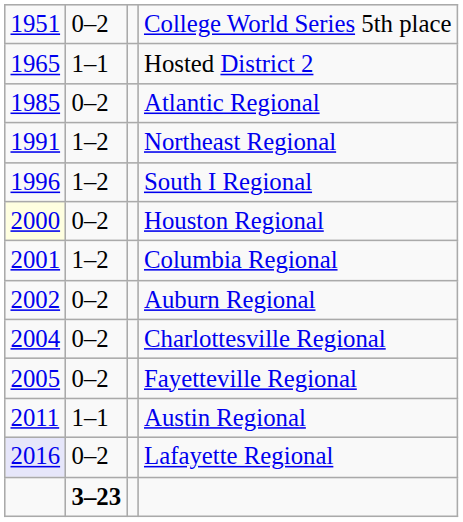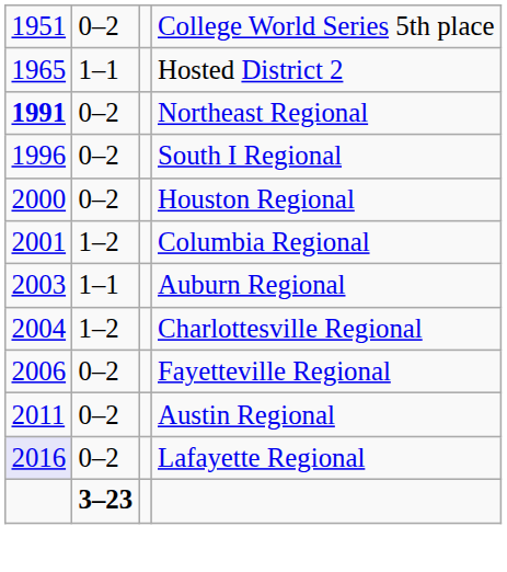 <table class="wikitable">
 <tr>
 <td><a href='#'>1951</a></td>
 <td>0–2</td>
 <td></td>
 <td><a href='#'>College World Series</a> 5th place</td>
 </tr>
 <tr>
 <td><a href='#'>1965</a></td>
 <td>1–1</td>
 <td></td>
 <td>Hosted <a href='#'>District 2</a></td>
 </tr>
 <tr>
-<td><a href='#'>1985</a></td>
+<td><strong><a href='#'>1991</a></strong></td>
 <td>0–2</td>
-<td></td>
-<td><a href='#'>Atlantic Regional</a></td>
-</tr>
-<tr>
-<td><a href='#'>1991</a></td>
-<td>1–2</td>
 <td></td>
 <td><a href='#'>Northeast Regional</a></td>
 </tr>
 <tr>
 <td><a href='#'>1996</a></td>
-<td>1–2</td>
+<td>0–2</td>
 <td></td>
 <td><a href='#'>South I Regional</a></td>
 </tr>
 <tr>
-<td style="background: lightyellow;"><a href='#'>2000</a></td>
+<td><a href='#'>2000</a></td>
 <td>0–2</td>
 <td></td>
 <td><a href='#'>Houston Regional</a></td>
 </tr>
 <tr>
 <td><a href='#'>2001</a></td>
 <td>1–2</td>
 <td></td>
 <td><a href='#'>Columbia Regional</a></td>
 </tr>
 <tr>
-<td><a href='#'>2002</a></td>
-<td>0–2</td>
+<td><a href='#'>2003</a></td>
+<td>1–1</td>
 <td></td>
 <td><a href='#'>Auburn Regional</a></td>
 </tr>
 <tr>
 <td><a href='#'>2004</a></td>
-<td>0–2</td>
+<td>1–2</td>
 <td></td>
 <td><a href='#'>Charlottesville Regional</a></td>
 </tr>
 <tr>
-<td><a href='#'>2005</a></td>
+<td><a href='#'>2006</a></td>
 <td>0–2</td>
 <td></td>
 <td><a href='#'>Fayetteville Regional</a></td>
 </tr>
 <tr>
 <td><a href='#'>2011</a></td>
-<td>1–1</td>
+<td>0–2</td>
 <td></td>
 <td><a href='#'>Austin Regional</a></td>
 </tr>
 <tr>
 <td style="background: lavender;"><a href='#'>2016</a></td>
 <td>0–2</td>
 <td></td>
 <td><a href='#'>Lafayette Regional</a></td>
 </tr>
 <tr>
 <td></td>
 <td><strong>3–23</strong></td>
 <td><strong></strong></td>
 <td></td>
 </tr>
 </table>
